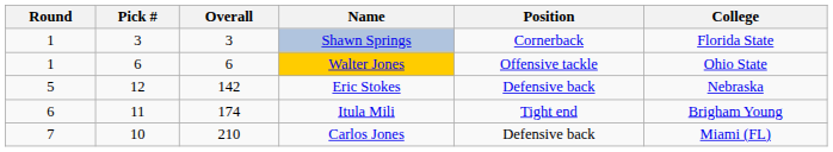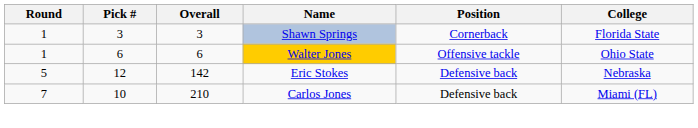 <table class="wikitable sortable sortable" style="width: 100%; text-align:center">
 <tr>
 <th>Round</th>
 <th>Pick #</th>
 <th>Overall</th>
 <th>Name</th>
 <th>Position</th>
 <th>College</th>
 </tr>
 <tr>
 <td>1</td>
 <td>3</td>
 <td>3</td>
 <td bgcolor=lightsteelblue><a href='#'>Shawn Springs</a></td>
 <td><a href='#'>Cornerback</a></td>
 <td><a href='#'>Florida State</a></td>
 </tr>
 <tr>
 <td>1</td>
 <td>6</td>
 <td>6</td>
 <td bgcolor=#FFCC00><a href='#'>Walter Jones</a></td>
 <td><a href='#'>Offensive tackle</a></td>
 <td><a href='#'>Ohio State</a></td>
 </tr>
 <tr>
 <td>5</td>
 <td>12</td>
 <td>142</td>
 <td><a href='#'>Eric Stokes</a></td>
 <td><a href='#'>Defensive back</a></td>
 <td><a href='#'>Nebraska</a></td>
 </tr>
 <tr>
-<td>6</td>
-<td>11</td>
-<td>174</td>
-<td><a href='#'>Itula Mili</a></td>
-<td><a href='#'>Tight end</a></td>
-<td><a href='#'>Brigham Young</a></td>
-</tr>
-<tr>
 <td>7</td>
 <td>10</td>
 <td>210</td>
 <td><a href='#'>Carlos Jones</a></td>
 <td>Defensive back</td>
 <td><a href='#'>Miami (FL)</a></td>
 </tr>
 </table>
